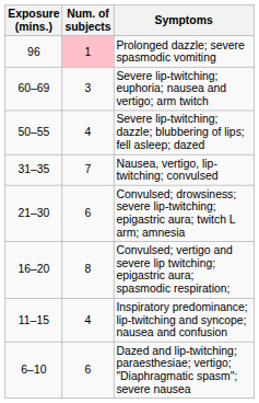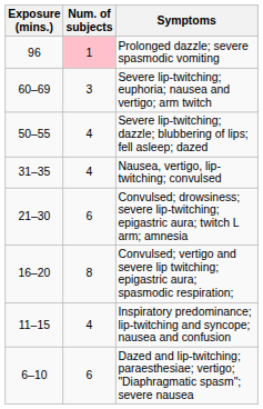 <table class="wikitable" style="float: right; margin-left: 1em; margin-right: 0em;">
 <tr>
 <th width="60">Exposure (mins.)</th>
 <th width="50">Num. of subjects</th>
 <th width="190">Symptoms</th>
 </tr>
 <tr>
 <td align="center">96</td>
 <td align="center" style="background: pink;">1</td>
 <td>Prolonged dazzle; severe spasmodic vomiting</td>
 </tr>
 <tr>
 <td align="center">60–69</td>
 <td align="center">3</td>
 <td>Severe lip-twitching; euphoria; nausea and vertigo; arm twitch</td>
 </tr>
 <tr>
 <td align="center">50–55</td>
 <td align="center">4</td>
 <td>Severe lip-twitching; dazzle; blubbering of lips; fell asleep; dazed</td>
 </tr>
 <tr>
 <td align="center">31–35</td>
-<td align="center">7</td>
+<td align="center">4</td>
 <td>Nausea, vertigo, lip-twitching; convulsed</td>
 </tr>
 <tr>
 <td align="center">21–30</td>
 <td align="center">6</td>
 <td>Convulsed; drowsiness; severe lip-twitching; epigastric aura; twitch L arm; amnesia</td>
 </tr>
 <tr>
 <td align="center">16–20</td>
 <td align="center">8</td>
 <td>Convulsed; vertigo and severe lip twitching; epigastric aura; spasmodic respiration;</td>
 </tr>
 <tr>
 <td align="center">11–15</td>
 <td align="center">4</td>
 <td>Inspiratory predominance; lip-twitching and syncope; nausea and confusion</td>
 </tr>
 <tr>
 <td align="center">6–10</td>
 <td align="center">6</td>
 <td>Dazed and lip-twitching; paraesthesiae; vertigo; "Diaphragmatic spasm"; severe nausea</td>
 </tr>
 </table>
